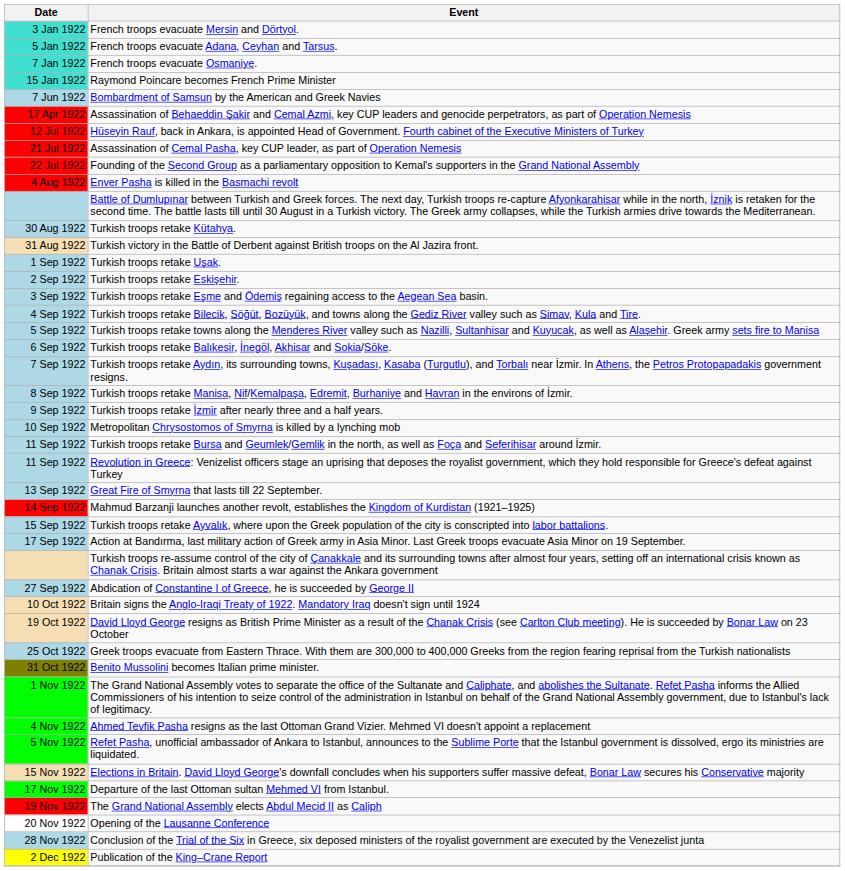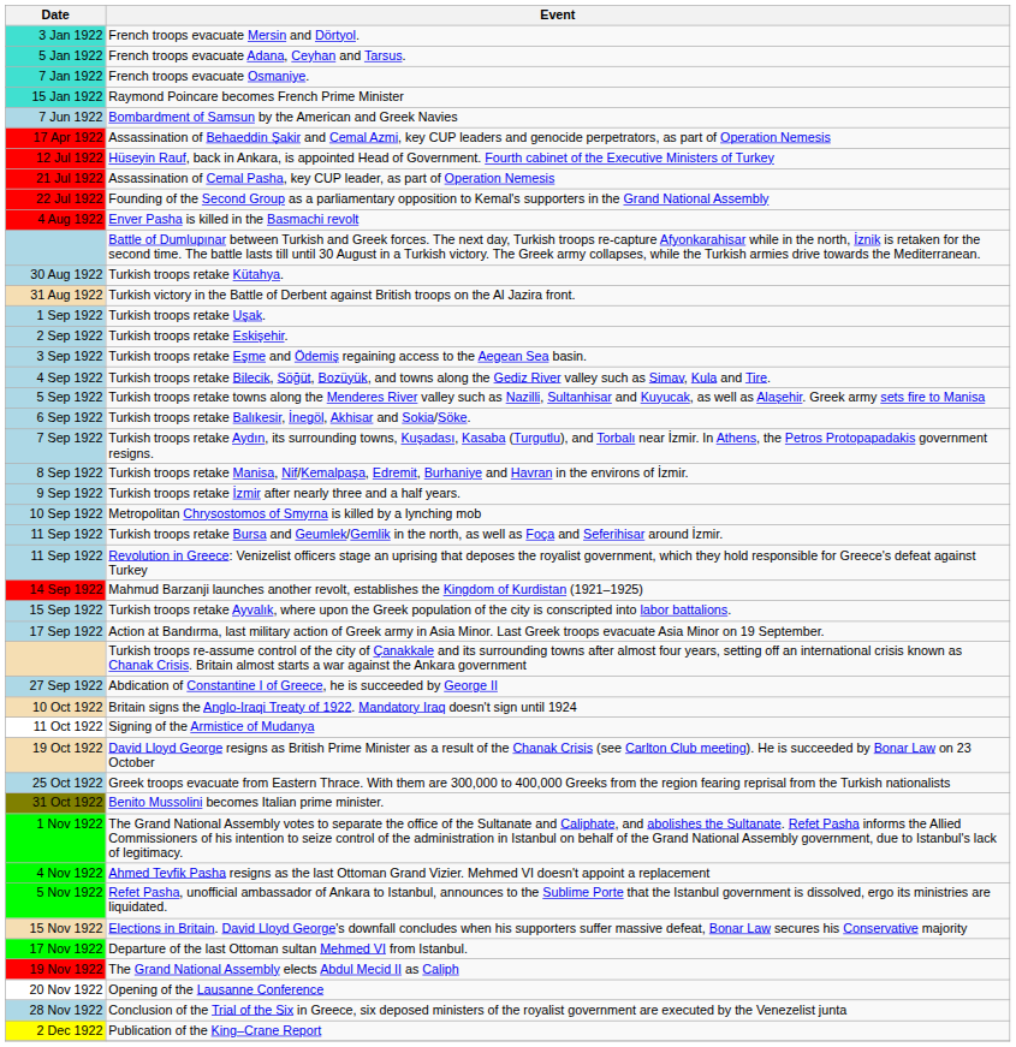 <table class="wikitable">
 <tr>
 <th width="10%">Date</th>
 <th>Event</th>
 </tr>
 <tr>
 <td valign="top" align="right" style="background:Turquoise">3 Jan 1922</td>
 <td>French troops evacuate <a href='#'>Mersin</a> and <a href='#'>Dörtyol</a>.</td>
 </tr>
 <tr>
 <td valign="top" align="right" style="background:Turquoise">5 Jan 1922</td>
 <td>French troops evacuate <a href='#'>Adana</a>, <a href='#'>Ceyhan</a> and <a href='#'>Tarsus</a>.</td>
 </tr>
 <tr>
 <td valign="top" align="right" style="background:Turquoise">7 Jan 1922</td>
 <td>French troops evacuate <a href='#'>Osmaniye</a>.</td>
 </tr>
 <tr>
 <td valign="top" align="right" style="background:Turquoise">15 Jan 1922</td>
 <td>Raymond Poincare becomes French Prime Minister</td>
 </tr>
 <tr>
 <td valign="top" align="right" style="background:Lightblue">7 Jun 1922</td>
 <td><a href='#'>Bombardment of Samsun</a> by the American and Greek Navies</td>
 </tr>
 <tr>
 <td valign="top" align="right" style="background:Red">17 Apr 1922</td>
 <td>Assassination of <a href='#'>Behaeddin Şakir</a> and <a href='#'>Cemal Azmi</a>, key CUP leaders and genocide perpetrators, as part of <a href='#'>Operation Nemesis</a></td>
 </tr>
 <tr>
 <td valign="top" align="right" style="background:red">12 Jul 1922</td>
 <td><a href='#'>Hüseyin Rauf</a>, back in Ankara, is appointed Head of Government. <a href='#'>Fourth cabinet of the Executive Ministers of Turkey</a></td>
 </tr>
 <tr>
 <td valign="top" align="right" style="background:Red">21 Jul 1922</td>
 <td>Assassination of <a href='#'>Cemal Pasha</a>, key CUP leader, as part of <a href='#'>Operation Nemesis</a></td>
 </tr>
 <tr>
 <td valign="top" align="right" style="background:Red">22 Jul 1922</td>
 <td>Founding of the <a href='#'>Second Group</a> as a parliamentary opposition to Kemal's supporters in the <a href='#'>Grand National Assembly</a></td>
 </tr>
 <tr>
 <td valign="top" align="right" style="background:Red">4 Aug 1922</td>
 <td><a href='#'>Enver Pasha</a> is killed in the <a href='#'>Basmachi revolt</a></td>
 </tr>
 <tr>
 <td valign="top" align="right" style="background:Lightblue"></td>
 <td><a href='#'>Battle of Dumlupınar</a> between Turkish and Greek forces. The next day, Turkish troops re-capture <a href='#'>Afyonkarahisar</a> while in the north, <a href='#'>İznik</a> is retaken for the second time. The battle lasts till until 30 August in a Turkish victory. The Greek army collapses, while the Turkish armies drive towards the Mediterranean.</td>
 </tr>
 <tr>
 <td valign="top" align="right" style="background:Lightblue">30 Aug 1922</td>
 <td>Turkish troops retake <a href='#'>Kütahya</a>.</td>
 </tr>
 <tr>
 <td valign="top" align="right" style="background:Wheat">31 Aug 1922</td>
 <td>Turkish victory in the Battle of Derbent against British troops on the Al Jazira front.</td>
 </tr>
 <tr>
 <td valign="top" align="right" style="background:Lightblue">1 Sep 1922</td>
 <td>Turkish troops retake <a href='#'>Uşak</a>.</td>
 </tr>
 <tr>
 <td valign="top" align="right" style="background:Lightblue">2 Sep 1922</td>
 <td>Turkish troops retake <a href='#'>Eskişehir</a>.</td>
 </tr>
 <tr>
 <td valign="top" align="right" style="background:Lightblue">3 Sep 1922</td>
 <td>Turkish troops retake <a href='#'>Eşme</a> and <a href='#'>Ödemiş</a> regaining access to the <a href='#'>Aegean Sea</a> basin.</td>
 </tr>
 <tr>
 <td valign="top" align="right" style="background:Lightblue">4 Sep 1922</td>
 <td>Turkish troops retake <a href='#'>Bilecik</a>, <a href='#'>Söğüt</a>, <a href='#'>Bozüyük</a>, and towns along the <a href='#'>Gediz River</a> valley such as <a href='#'>Simav</a>, <a href='#'>Kula</a> and <a href='#'>Tire</a>.</td>
 </tr>
 <tr>
 <td valign="top" align="right" style="background:Lightblue">5 Sep 1922</td>
 <td>Turkish troops retake towns along the <a href='#'>Menderes River</a> valley such as <a href='#'>Nazilli</a>, <a href='#'>Sultanhisar</a> and <a href='#'>Kuyucak</a>, as well as <a href='#'>Alaşehir</a>. Greek army <a href='#'>sets fire to Manisa</a></td>
 </tr>
 <tr>
 <td valign="top" align="right" style="background:Lightblue">6 Sep 1922</td>
 <td>Turkish troops retake <a href='#'>Balıkesir</a>, <a href='#'>İnegöl</a>, <a href='#'>Akhisar</a> and <a href='#'>Sokia</a>/<a href='#'>Söke</a>.</td>
 </tr>
 <tr>
 <td valign="top" align="right" style="background:Lightblue">7 Sep 1922</td>
 <td>Turkish troops retake <a href='#'>Aydın</a>, its surrounding towns, <a href='#'>Kuşadası</a>, <a href='#'>Kasaba</a> (<a href='#'>Turgutlu</a>), and <a href='#'>Torbalı</a> near İzmir. In <a href='#'>Athens</a>, the <a href='#'>Petros Protopapadakis</a> government resigns.</td>
 </tr>
 <tr>
 <td valign="top" align="right" style="background:Lightblue">8 Sep 1922</td>
 <td>Turkish troops retake <a href='#'>Manisa</a>, <a href='#'>Nif</a>/<a href='#'>Kemalpaşa</a>, <a href='#'>Edremit</a>, <a href='#'>Burhaniye</a> and <a href='#'>Havran</a> in the environs of İzmir.</td>
 </tr>
 <tr>
 <td valign="top" align="right" style="background:Lightblue">9 Sep 1922</td>
 <td>Turkish troops retake <a href='#'>İzmir</a> after nearly three and a half years.</td>
 </tr>
 <tr>
 <td valign="top" align="right" style="background:Lightblue">10 Sep 1922</td>
 <td>Metropolitan <a href='#'>Chrysostomos of Smyrna</a> is killed by a lynching mob</td>
 </tr>
 <tr>
 <td valign="top" align="right" style="background:Lightblue">11 Sep 1922</td>
 <td>Turkish troops retake <a href='#'>Bursa</a> and <a href='#'>Geumlek</a>/<a href='#'>Gemlik</a> in the north, as well as <a href='#'>Foça</a> and <a href='#'>Seferihisar</a> around İzmir.</td>
 </tr>
 <tr>
 <td valign="top" align="right" style="background:Lightblue">11 Sep 1922</td>
 <td><a href='#'>Revolution in Greece</a>: Venizelist officers stage an uprising that deposes the royalist government, which they hold responsible for Greece's defeat against Turkey</td>
 </tr>
 <tr>
-<td valign="top" align="right" style="background:Lightblue">13 Sep 1922</td>
-<td><a href='#'>Great Fire of Smyrna</a> that lasts till 22 September.</td>
-</tr>
-<tr>
 <td valign="top" align="right" style="background:Red">14 Sep 1922</td>
 <td>Mahmud Barzanji launches another revolt, establishes the <a href='#'>Kingdom of Kurdistan</a> (1921–1925)</td>
 </tr>
 <tr>
 <td valign="top" align="right" style="background:Lightblue">15 Sep 1922</td>
 <td>Turkish troops retake <a href='#'>Ayvalık</a>, where upon the Greek population of the city is conscripted into <a href='#'>labor battalions</a>.</td>
 </tr>
 <tr>
 <td valign="top" align="right" style="background:Lightblue">17 Sep 1922</td>
 <td>Action at Bandırma, last military action of Greek army in Asia Minor. Last Greek troops evacuate Asia Minor on 19 September.</td>
 </tr>
 <tr>
 <td valign="top" align="right" style="background:Wheat"></td>
 <td>Turkish troops re-assume control of the city of <a href='#'>Çanakkale</a> and its surrounding towns after almost four years, setting off an international crisis known as <a href='#'>Chanak Crisis</a>. Britain almost starts a war against the Ankara government</td>
 </tr>
 <tr>
 <td valign="top" align="right" style="background:Lightblue">27 Sep 1922</td>
 <td>Abdication of <a href='#'>Constantine I of Greece</a>, he is succeeded by <a href='#'>George II</a></td>
 </tr>
 <tr>
 <td valign="top" align="right" style="background:wheat">10 Oct 1922</td>
 <td>Britain signs the <a href='#'>Anglo-Iraqi Treaty of 1922</a>. <a href='#'>Mandatory Iraq</a> doesn't sign until 1924</td>
+</tr>
+<tr>
+<td valign="top" align="right" style="background:white">11 Oct 1922</td>
+<td>Signing of the <a href='#'>Armistice of Mudanya</a></td>
 </tr>
 <tr>
 <td valign="top" align="right" style="background:Wheat">19 Oct 1922</td>
 <td><a href='#'>David Lloyd George</a> resigns as British Prime Minister as a result of the <a href='#'>Chanak Crisis</a> (see <a href='#'>Carlton Club meeting</a>). He is succeeded by <a href='#'>Bonar Law</a> on 23 October</td>
 </tr>
 <tr>
 <td valign="top" align="right" style="background:Lightblue">25 Oct 1922</td>
 <td>Greek troops evacuate from Eastern Thrace. With them are 300,000 to 400,000 Greeks from the region fearing reprisal from the Turkish nationalists</td>
 </tr>
 <tr>
 <td valign="top" align="right" style="background:Olive;">31 Oct 1922</td>
 <td><a href='#'>Benito Mussolini</a> becomes Italian prime minister.</td>
 </tr>
 <tr>
 <td valign="top" align="right" style="background:Lime">1 Nov 1922</td>
 <td>The Grand National Assembly votes to separate the office of the Sultanate and <a href='#'>Caliphate</a>, and <a href='#'>abolishes the Sultanate</a>. <a href='#'>Refet Pasha</a> informs the Allied Commissioners of his intention to seize control of the administration in Istanbul on behalf of the Grand National Assembly government, due to Istanbul's lack of  legitimacy.</td>
 </tr>
 <tr>
 <td valign="top" align="right" style="background:Lime">4 Nov 1922</td>
 <td><a href='#'>Ahmed Tevfik Pasha</a> resigns as the last Ottoman Grand Vizier. Mehmed VI doesn't appoint a replacement</td>
 </tr>
 <tr>
 <td valign="top" align="right" style="background:Lime">5 Nov 1922</td>
 <td><a href='#'>Refet Pasha</a>, unofficial ambassador of Ankara to Istanbul, announces to the <a href='#'>Sublime Porte</a> that the Istanbul government is dissolved, ergo its ministries are liquidated.</td>
 </tr>
 <tr>
 <td valign="top" align="right" style="background:Wheat">15 Nov 1922</td>
 <td><a href='#'>Elections in Britain</a>. <a href='#'>David Lloyd George</a>'s downfall concludes when his supporters suffer massive defeat, <a href='#'>Bonar Law</a> secures his <a href='#'>Conservative</a> majority</td>
 </tr>
 <tr>
 <td valign="top" align="right" style="background:Lime">17 Nov 1922</td>
 <td>Departure of the last Ottoman sultan <a href='#'>Mehmed VI</a> from Istanbul.</td>
 </tr>
 <tr>
 <td valign="top" align="right" style="background:red">19 Nov 1922</td>
 <td>The <a href='#'>Grand National Assembly</a> elects <a href='#'>Abdul Mecid II</a> as <a href='#'>Caliph</a></td>
 </tr>
 <tr>
 <td valign="top" align="right" style="background:White">20 Nov 1922</td>
 <td>Opening of the <a href='#'>Lausanne Conference</a></td>
 </tr>
 <tr>
 <td valign="top" align="right" style="background:Lightblue">28 Nov 1922</td>
 <td>Conclusion of the <a href='#'>Trial of the Six</a> in Greece, six deposed ministers of the royalist government are executed by the Venezelist junta</td>
 </tr>
 <tr>
 <td valign="top" align="right" style="background:Yellow">2 Dec 1922</td>
 <td>Publication of the <a href='#'>King–Crane Report</a></td>
 </tr>
 <tr>
 </tr>
 </table>
